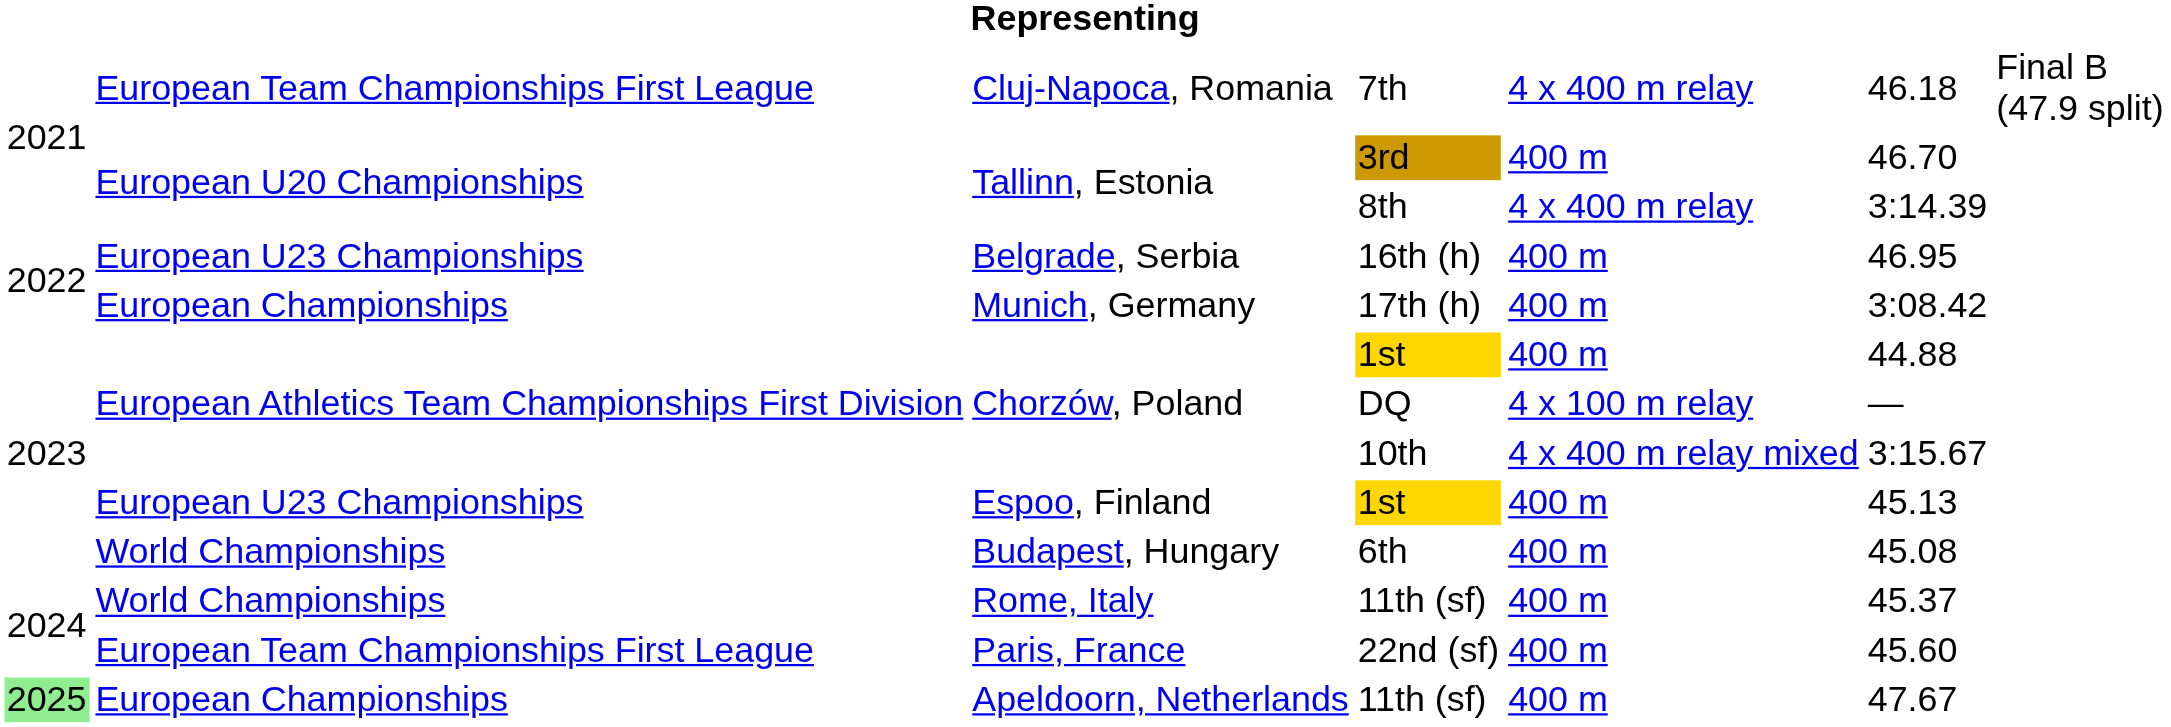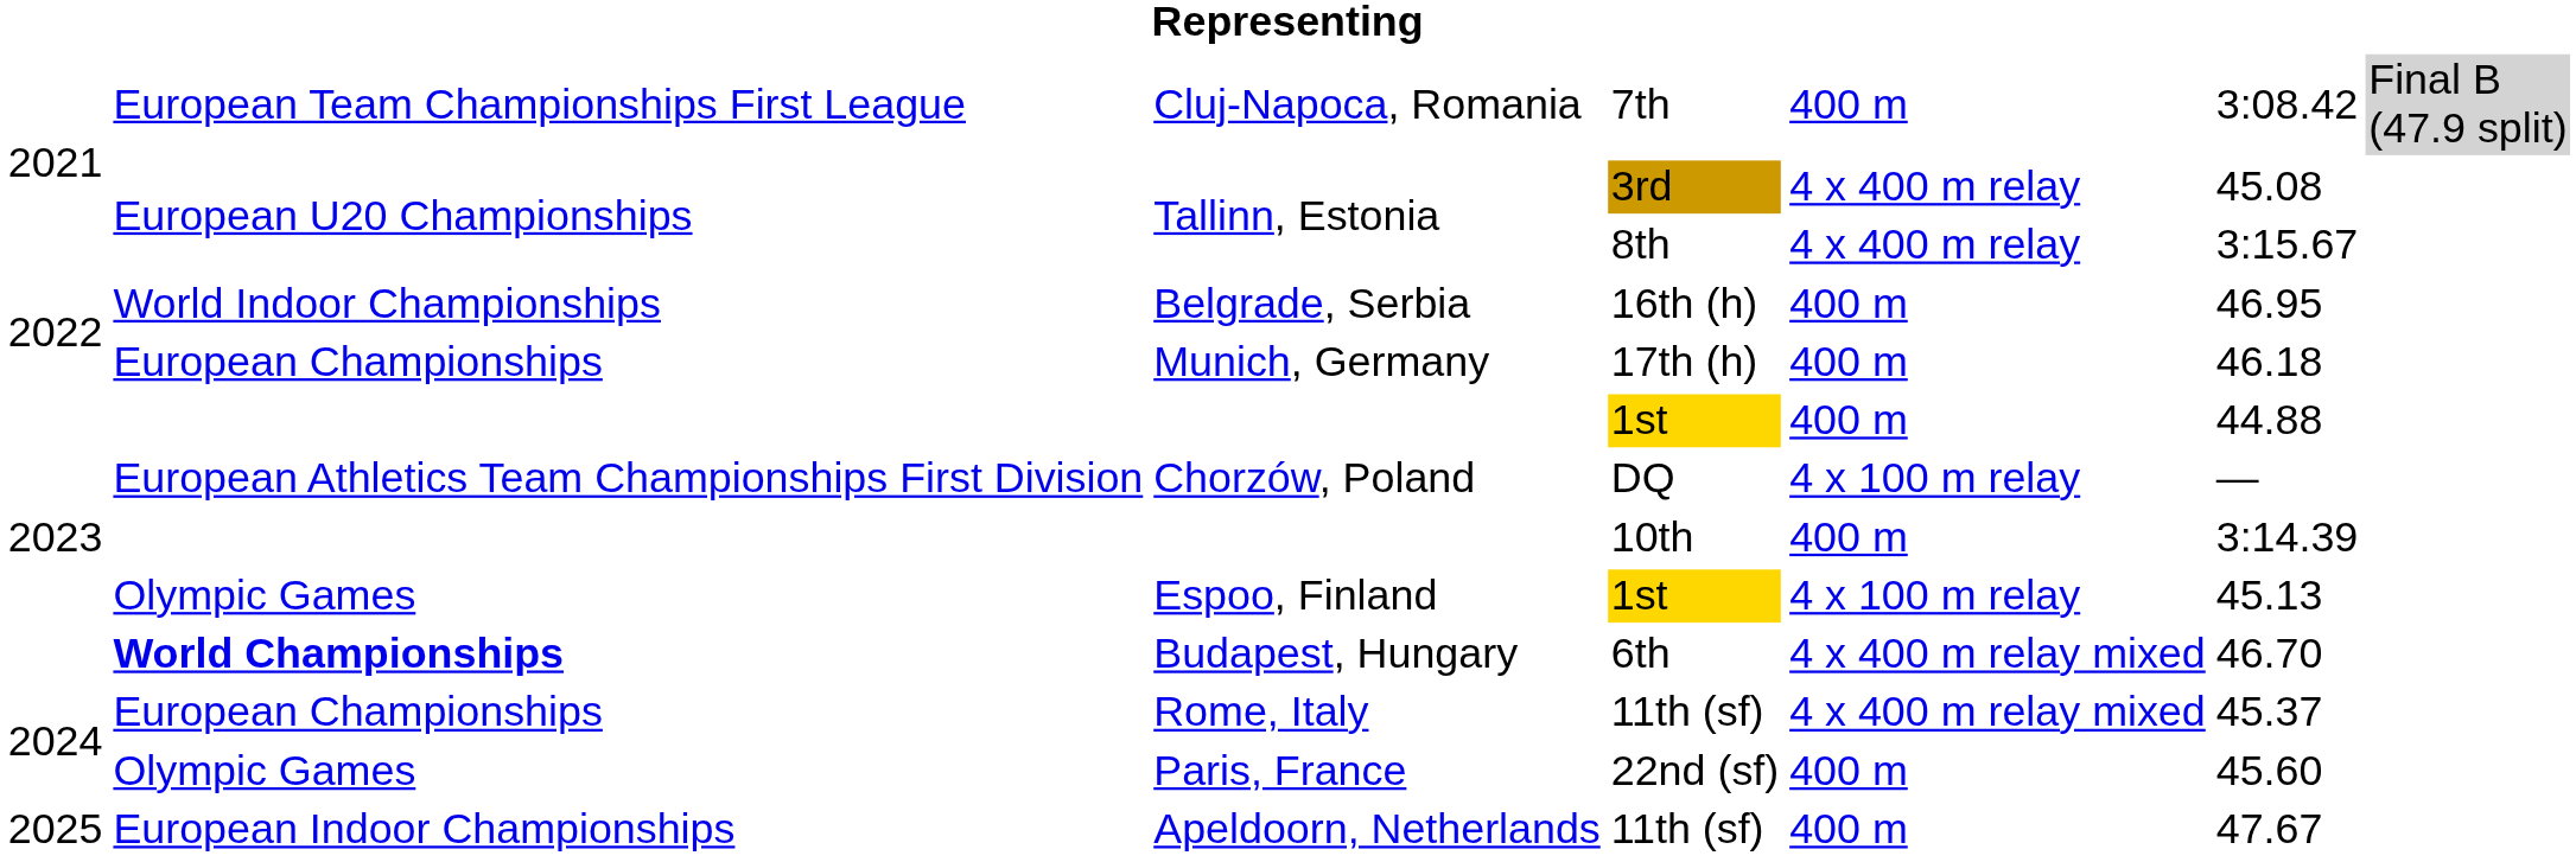 <table>
 <tr>
 <th colspan="7">Representing </th>
 </tr>
 <tr>
 <td rowspan=3>2021</td>
 <td><a href='#'> European Team Championships First League</a></td>
 <td><a href='#'>Cluj-Napoca</a>, Romania</td>
 <td>7th</td>
-<td><a href='#'>4 x 400 m relay</a></td>
-<td>46.18</td>
-<td>Final B <br> (47.9 split)</td>
+<td><a href='#'>400 m</a></td>
+<td>3:08.42</td>
+<td style="background: lightgrey;">Final B <br> (47.9 split)</td>
 </tr>
 <tr>
 <td rowspan=2><a href='#'>European U20 Championships</a></td>
 <td rowspan=2><a href='#'>Tallinn</a>, Estonia</td>
 <td bgcolor=cc9900>3rd</td>
-<td><a href='#'>400 m</a></td>
-<td>46.70</td>
+<td><a href='#'>4 x 400 m relay</a></td>
+<td>45.08</td>
 <td></td>
 </tr>
 <tr>
 <td>8th</td>
 <td><a href='#'>4 x 400 m relay</a></td>
-<td>3:14.39</td>
+<td>3:15.67</td>
 <td></td>
 </tr>
 <tr>
 <td rowspan=2>2022</td>
-<td><a href='#'>European U23 Championships</a></td>
+<td><a href='#'>World Indoor Championships</a></td>
 <td><a href='#'>Belgrade</a>, Serbia</td>
 <td>16th (h)</td>
 <td><a href='#'>400 m</a></td>
 <td>46.95</td>
 <td></td>
 </tr>
 <tr>
 <td><a href='#'>European Championships</a></td>
 <td><a href='#'>Munich</a>, Germany</td>
 <td>17th (h)</td>
 <td><a href='#'>400 m</a></td>
-<td>3:08.42</td>
+<td>46.18</td>
 <td></td>
 </tr>
 <tr>
 <td rowspan=5>2023</td>
 <td rowspan=3><a href='#'>European Athletics Team Championships First Division</a></td>
 <td rowspan=3><a href='#'>Chorzów</a>, Poland</td>
 <td bgcolor=gold>1st</td>
 <td><a href='#'>400 m</a></td>
 <td>44.88</td>
 <td><strong></strong></td>
 </tr>
 <tr>
 <td>DQ</td>
 <td><a href='#'>4 x 100 m relay</a></td>
 <td>—</td>
 <td></td>
 </tr>
 <tr>
 <td>10th</td>
-<td><a href='#'>4 x 400 m relay mixed</a></td>
-<td>3:15.67</td>
+<td><a href='#'>400 m</a></td>
+<td>3:14.39</td>
 <td></td>
 </tr>
 <tr>
-<td><a href='#'>European U23 Championships</a></td>
+<td><a href='#'>Olympic Games</a></td>
 <td><a href='#'>Espoo</a>, Finland</td>
 <td bgcolor=gold>1st</td>
-<td><a href='#'>400 m</a></td>
+<td><a href='#'>4 x 100 m relay</a></td>
 <td>45.13</td>
 <td></td>
 </tr>
 <tr>
-<td><a href='#'>World Championships</a></td>
+<td><strong><a href='#'>World Championships</a></strong></td>
 <td><a href='#'>Budapest</a>, Hungary</td>
 <td>6th</td>
-<td><a href='#'>400 m</a></td>
-<td>45.08</td>
+<td><a href='#'>4 x 400 m relay mixed</a></td>
+<td>46.70</td>
 <td></td>
 </tr>
 <tr>
 <td rowspan=2>2024</td>
-<td><a href='#'>World Championships</a></td>
+<td><a href='#'>European Championships</a></td>
 <td><a href='#'>Rome, Italy</a></td>
 <td>11th (sf)</td>
-<td><a href='#'>400 m</a></td>
+<td><a href='#'>4 x 400 m relay mixed</a></td>
 <td>45.37</td>
 <td></td>
 </tr>
 <tr>
-<td><a href='#'> European Team Championships First League</a></td>
+<td><a href='#'>Olympic Games</a></td>
 <td><a href='#'>Paris, France</a></td>
 <td>22nd (sf)</td>
 <td><a href='#'>400 m</a></td>
 <td>45.60</td>
 <td></td>
 </tr>
 <tr>
-<td style="background: lightgreen;">2025</td>
-<td><a href='#'>European Championships</a></td>
+<td>2025</td>
+<td><a href='#'>European  Indoor Championships</a></td>
 <td><a href='#'>Apeldoorn, Netherlands</a></td>
 <td>11th (sf)</td>
 <td><a href='#'>400 m</a></td>
 <td>47.67</td>
 <td></td>
 </tr>
 </table>
